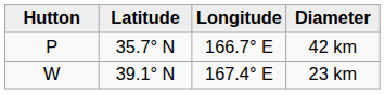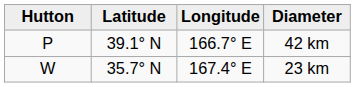 <table class="wikitable">
 <tr>
 <th width="25%" style="background:#eeeeee;">Hutton</th>
 <th width="25%" style="background:#eeeeee;">Latitude</th>
 <th width="25%" style="background:#eeeeee;">Longitude</th>
 <th width="25%" style="background:#eeeeee;">Diameter</th>
 </tr>
 <tr>
 <td align="center">P</td>
-<td align="center">35.7° N</td>
+<td align="center">39.1° N</td>
 <td align="center">166.7° E</td>
 <td align="center">42 km</td>
 </tr>
 <tr>
 <td align="center">W</td>
-<td align="center">39.1° N</td>
+<td align="center">35.7° N</td>
 <td align="center">167.4° E</td>
 <td align="center">23 km</td>
 </tr>
 </table>
